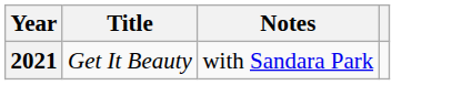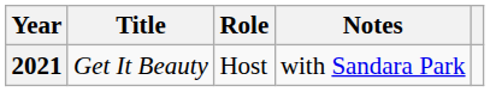 <table class="wikitable plainrowheaders">
 <tr>
 <th scope="col">Year</th>
 <th scope="col">Title</th>
+<th scope="col">Role</th>
 <th scope="col">Notes</th>
 <th scope="col" class="unsortable"></th>
 </tr>
 <tr>
 <th scope="row">2021</th>
 <td><em>Get It Beauty</em></td>
+<td>Host</td>
 <td>with <a href='#'>Sandara Park</a></td>
 <td style="text-align:center"></td>
 </tr>
 </table>
